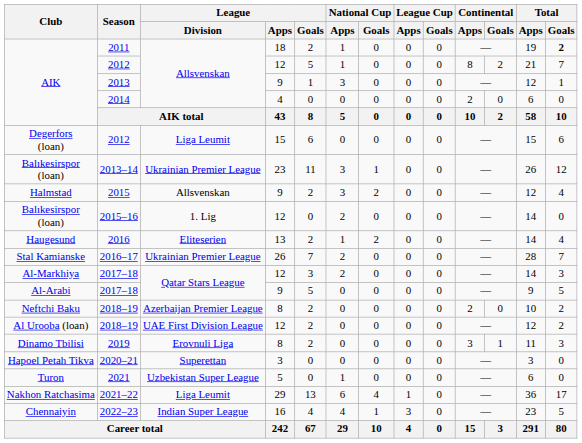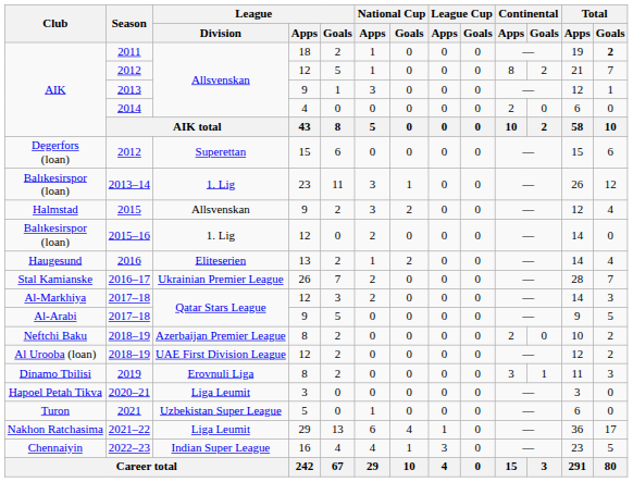 <table class="wikitable" style="text-align:center">
 <tr>
 <th rowspan="2">Club</th>
 <th rowspan="2">Season</th>
 <th colspan="3">League</th>
 <th colspan="2">National Cup</th>
 <th colspan="2">League Cup</th>
 <th colspan="2">Continental</th>
 <th colspan="2">Total</th>
 </tr>
 <tr>
 <th>Division</th>
 <th>Apps</th>
 <th>Goals</th>
 <th>Apps</th>
 <th>Goals</th>
 <th>Apps</th>
 <th>Goals</th>
 <th>Apps</th>
 <th>Goals</th>
 <th>Apps</th>
 <th>Goals</th>
 </tr>
 <tr>
 <td rowspan="5"><a href='#'>AIK</a></td>
 <td><a href='#'>2011</a></td>
 <td rowspan="4"><a href='#'>Allsvenskan</a></td>
 <td>18</td>
 <td>2</td>
 <td>1</td>
 <td>0</td>
 <td>0</td>
 <td>0</td>
 <td colspan="2">—</td>
 <td>19</td>
 <td><strong>2</strong></td>
 </tr>
 <tr>
 <td><a href='#'>2012</a></td>
 <td>12</td>
 <td>5</td>
 <td>1</td>
 <td>0</td>
 <td>0</td>
 <td>0</td>
 <td>8</td>
 <td>2</td>
 <td>21</td>
 <td>7</td>
 </tr>
 <tr>
 <td><a href='#'>2013</a></td>
 <td>9</td>
 <td>1</td>
 <td>3</td>
 <td>0</td>
 <td>0</td>
 <td>0</td>
 <td colspan="2">—</td>
 <td>12</td>
 <td>1</td>
 </tr>
 <tr>
 <td><a href='#'>2014</a></td>
 <td>4</td>
 <td>0</td>
 <td>0</td>
 <td>0</td>
 <td>0</td>
 <td>0</td>
 <td>2</td>
 <td>0</td>
 <td>6</td>
 <td>0</td>
 </tr>
 <tr>
 <th colspan="2">AIK total</th>
 <th>43</th>
 <th>8</th>
 <th>5</th>
 <th>0</th>
 <th>0</th>
 <th>0</th>
 <th>10</th>
 <th>2</th>
 <th>58</th>
 <th>10</th>
 </tr>
 <tr>
 <td rowspan="1"><a href='#'>Degerfors</a> <br>(loan)</td>
 <td><a href='#'>2012</a></td>
-<td rowspan="1"><a href='#'>Liga Leumit</a></td>
+<td rowspan="1"><a href='#'>Superettan</a></td>
 <td>15</td>
 <td>6</td>
 <td>0</td>
 <td>0</td>
 <td>0</td>
 <td>0</td>
 <td colspan="2">—</td>
 <td>15</td>
 <td>6</td>
 </tr>
 <tr>
 <td rowspan="1"><a href='#'>Balıkesirspor</a> <br>(loan)</td>
 <td><a href='#'>2013–14</a></td>
-<td rowspan="1"><a href='#'>Ukrainian Premier League</a></td>
+<td rowspan="1"><a href='#'>1. Lig</a></td>
 <td>23</td>
 <td>11</td>
 <td>3</td>
 <td>1</td>
 <td>0</td>
 <td>0</td>
 <td colspan="2">—</td>
 <td>26</td>
 <td>12</td>
 </tr>
 <tr>
 <td rowspan="1"><a href='#'>Halmstad</a></td>
 <td><a href='#'>2015</a></td>
 <td rowspan="1">Allsvenskan</td>
 <td>9</td>
 <td>2</td>
 <td>3</td>
 <td>2</td>
 <td>0</td>
 <td>0</td>
 <td colspan="2">—</td>
 <td>12</td>
 <td>4</td>
 </tr>
 <tr>
 <td rowspan="1"><a href='#'>Balıkesirspor</a> <br>(loan)</td>
 <td><a href='#'>2015–16</a></td>
 <td rowspan="1">1. Lig</td>
 <td>12</td>
 <td>0</td>
 <td>2</td>
 <td>0</td>
 <td>0</td>
 <td>0</td>
 <td colspan="2">—</td>
 <td>14</td>
 <td>0</td>
 </tr>
 <tr>
 <td rowspan="1"><a href='#'>Haugesund</a></td>
 <td><a href='#'>2016</a></td>
 <td rowspan="1"><a href='#'>Eliteserien</a></td>
 <td>13</td>
 <td>2</td>
 <td>1</td>
 <td>2</td>
 <td>0</td>
 <td>0</td>
 <td colspan="2">—</td>
 <td>14</td>
 <td>4</td>
 </tr>
 <tr>
 <td rowspan="1"><a href='#'>Stal Kamianske</a></td>
 <td><a href='#'>2016–17</a></td>
 <td rowspan="1"><a href='#'>Ukrainian Premier League</a></td>
 <td>26</td>
 <td>7</td>
 <td>2</td>
 <td>0</td>
 <td>0</td>
 <td>0</td>
 <td colspan="2">—</td>
 <td>28</td>
 <td>7</td>
 </tr>
 <tr>
 <td rowspan="1"><a href='#'>Al-Markhiya</a></td>
 <td><a href='#'>2017–18</a></td>
 <td rowspan="2"><a href='#'>Qatar Stars League</a></td>
 <td>12</td>
 <td>3</td>
 <td>2</td>
 <td>0</td>
 <td>0</td>
 <td>0</td>
 <td colspan="2">—</td>
 <td>14</td>
 <td>3</td>
 </tr>
 <tr>
 <td rowspan="1"><a href='#'>Al-Arabi</a></td>
 <td><a href='#'>2017–18</a></td>
 <td>9</td>
 <td>5</td>
 <td>0</td>
 <td>0</td>
 <td>0</td>
 <td>0</td>
 <td colspan="2">—</td>
 <td>9</td>
 <td>5</td>
 </tr>
 <tr>
 <td rowspan="1"><a href='#'>Neftchi Baku</a></td>
 <td><a href='#'>2018–19</a></td>
 <td rowspan="1"><a href='#'>Azerbaijan Premier League</a></td>
 <td>8</td>
 <td>2</td>
 <td>0</td>
 <td>0</td>
 <td>0</td>
 <td>0</td>
 <td>2</td>
 <td>0</td>
 <td>10</td>
 <td>2</td>
 </tr>
 <tr>
 <td rowspan="1"><a href='#'>Al Urooba</a> (loan)</td>
 <td><a href='#'>2018–19</a></td>
 <td rowspan="1"><a href='#'>UAE First Division League</a></td>
 <td>12</td>
 <td>2</td>
 <td>0</td>
 <td>0</td>
 <td>0</td>
 <td>0</td>
 <td colspan="2">—</td>
 <td>12</td>
 <td>2</td>
 </tr>
 <tr>
 <td rowspan="1"><a href='#'>Dinamo Tbilisi</a></td>
 <td><a href='#'>2019</a></td>
 <td rowspan="1"><a href='#'>Erovnuli Liga</a></td>
 <td>8</td>
 <td>2</td>
 <td>0</td>
 <td>0</td>
 <td>0</td>
 <td>0</td>
 <td>3</td>
 <td>1</td>
 <td>11</td>
 <td>3</td>
 </tr>
 <tr>
 <td rowspan="1"><a href='#'>Hapoel Petah Tikva</a></td>
 <td><a href='#'>2020–21</a></td>
-<td rowspan="1"><a href='#'>Superettan</a></td>
+<td rowspan="1"><a href='#'>Liga Leumit</a></td>
 <td>3</td>
 <td>0</td>
 <td>0</td>
 <td>0</td>
 <td>0</td>
 <td>0</td>
 <td colspan="2">—</td>
 <td>3</td>
 <td>0</td>
 </tr>
 <tr>
 <td rowspan="1"><a href='#'>Turon</a></td>
 <td><a href='#'>2021</a></td>
 <td rowspan="1"><a href='#'>Uzbekistan Super League</a></td>
 <td>5</td>
 <td>0</td>
 <td>1</td>
 <td>0</td>
 <td>0</td>
 <td>0</td>
 <td colspan="2">—</td>
 <td>6</td>
 <td>0</td>
 </tr>
 <tr>
 <td rowspan="1"><a href='#'>Nakhon Ratchasima</a></td>
 <td><a href='#'>2021–22</a></td>
 <td rowspan="1"><a href='#'>Liga Leumit</a></td>
 <td>29</td>
 <td>13</td>
 <td>6</td>
 <td>4</td>
 <td>1</td>
 <td>0</td>
 <td colspan="2">—</td>
 <td>36</td>
 <td>17</td>
 </tr>
 <tr>
 <td rowspan="1"><a href='#'>Chennaiyin</a></td>
 <td><a href='#'>2022–23</a></td>
 <td rowspan="1"><a href='#'>Indian Super League</a></td>
 <td>16</td>
 <td>4</td>
 <td>4</td>
 <td>1</td>
 <td>3</td>
 <td>0</td>
 <td colspan="2">—</td>
 <td>23</td>
 <td>5</td>
 </tr>
 <tr>
 <th colspan="3">Career total</th>
 <th>242</th>
 <th>67</th>
 <th>29</th>
 <th>10</th>
 <th>4</th>
 <th>0</th>
 <th>15</th>
 <th>3</th>
 <th>291</th>
 <th>80</th>
 </tr>
 </table>
